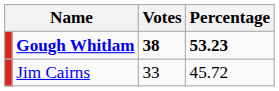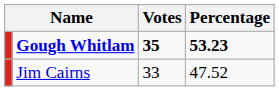 <table class="wikitable">
 <tr>
 <th colspan="2">Name</th>
 <th>Votes</th>
 <th>Percentage</th>
 </tr>
 <tr>
 <td style="background:#DC241F"></td>
 <td><strong><a href='#'>Gough Whitlam</a></strong></td>
-<td><strong>38</strong></td>
+<td><strong>35</strong></td>
 <td><strong>53.23</strong></td>
 </tr>
 <tr>
 <td style="background:#DC241F"></td>
 <td><a href='#'>Jim Cairns</a></td>
 <td>33</td>
-<td>45.72</td>
+<td>47.52</td>
 </tr>
 </table>
